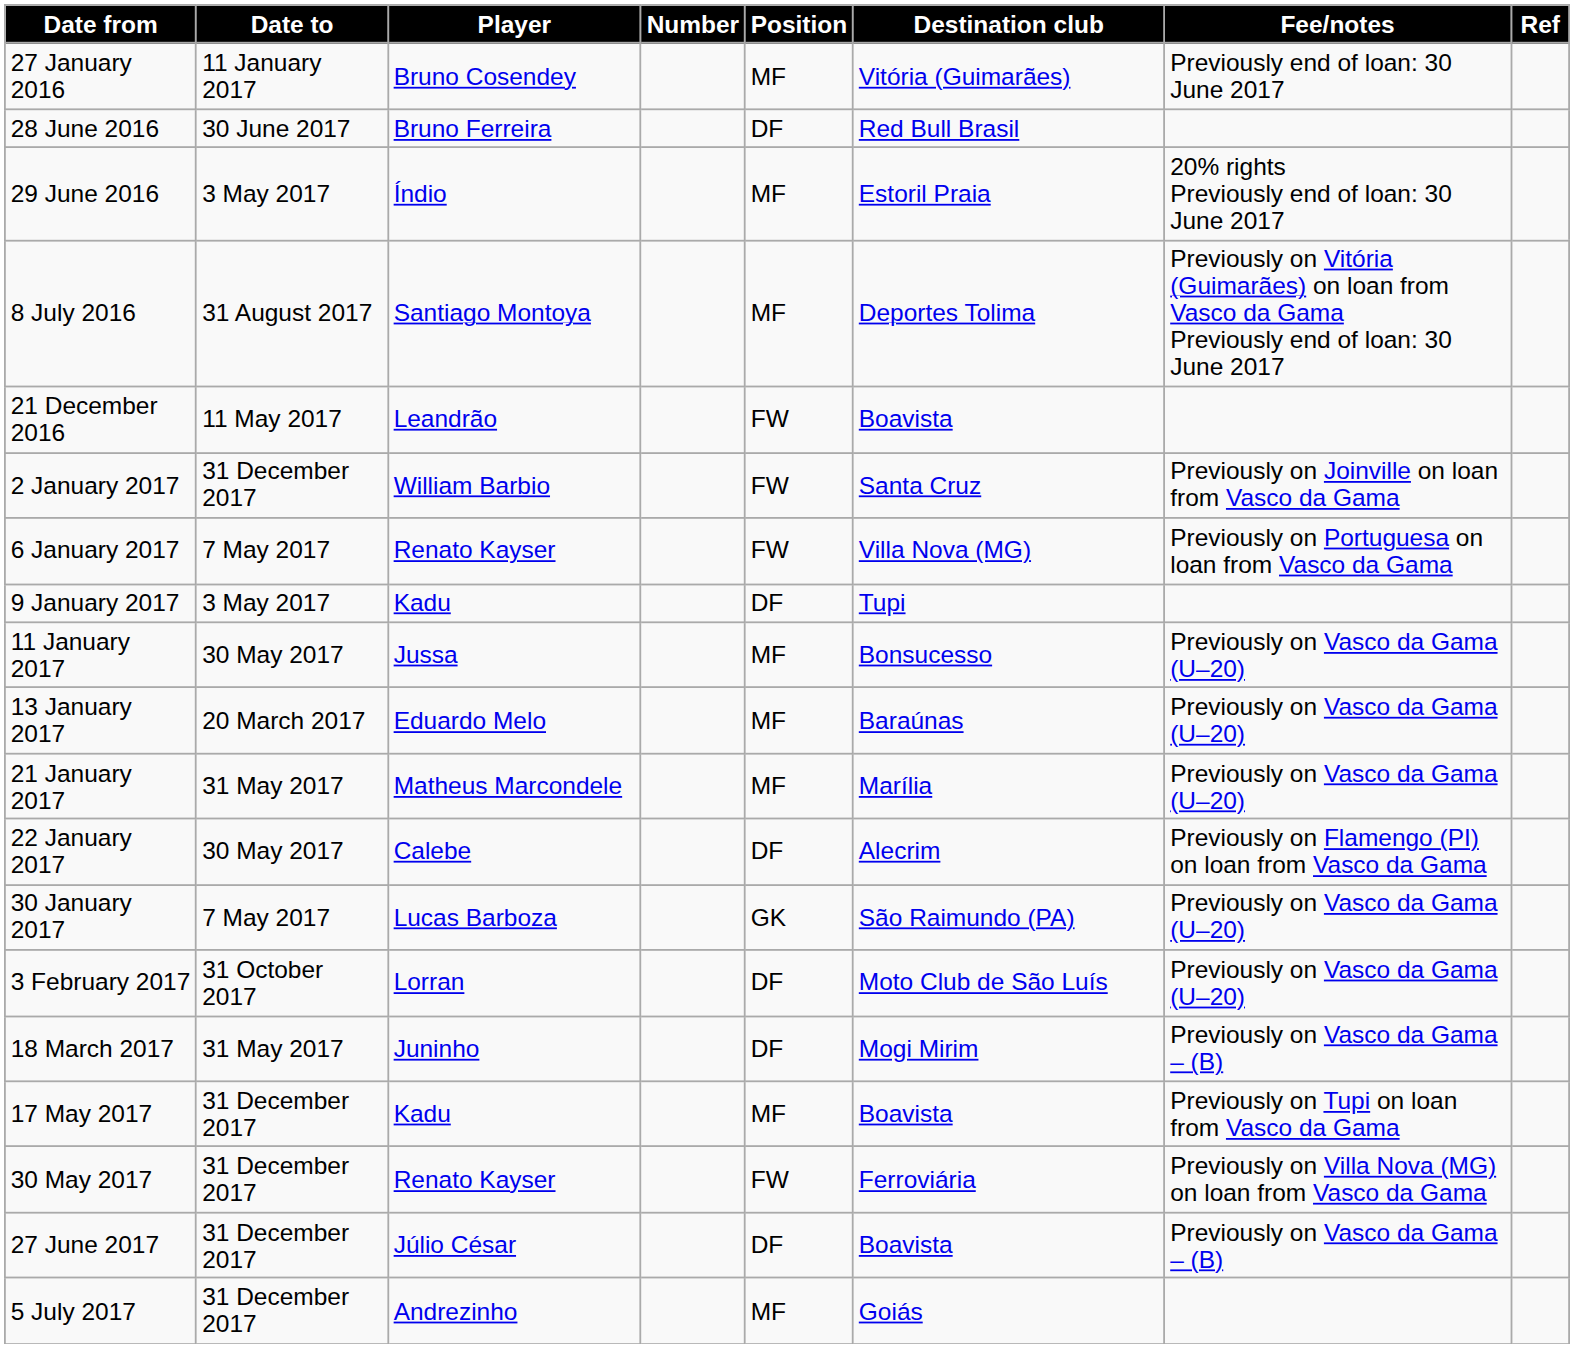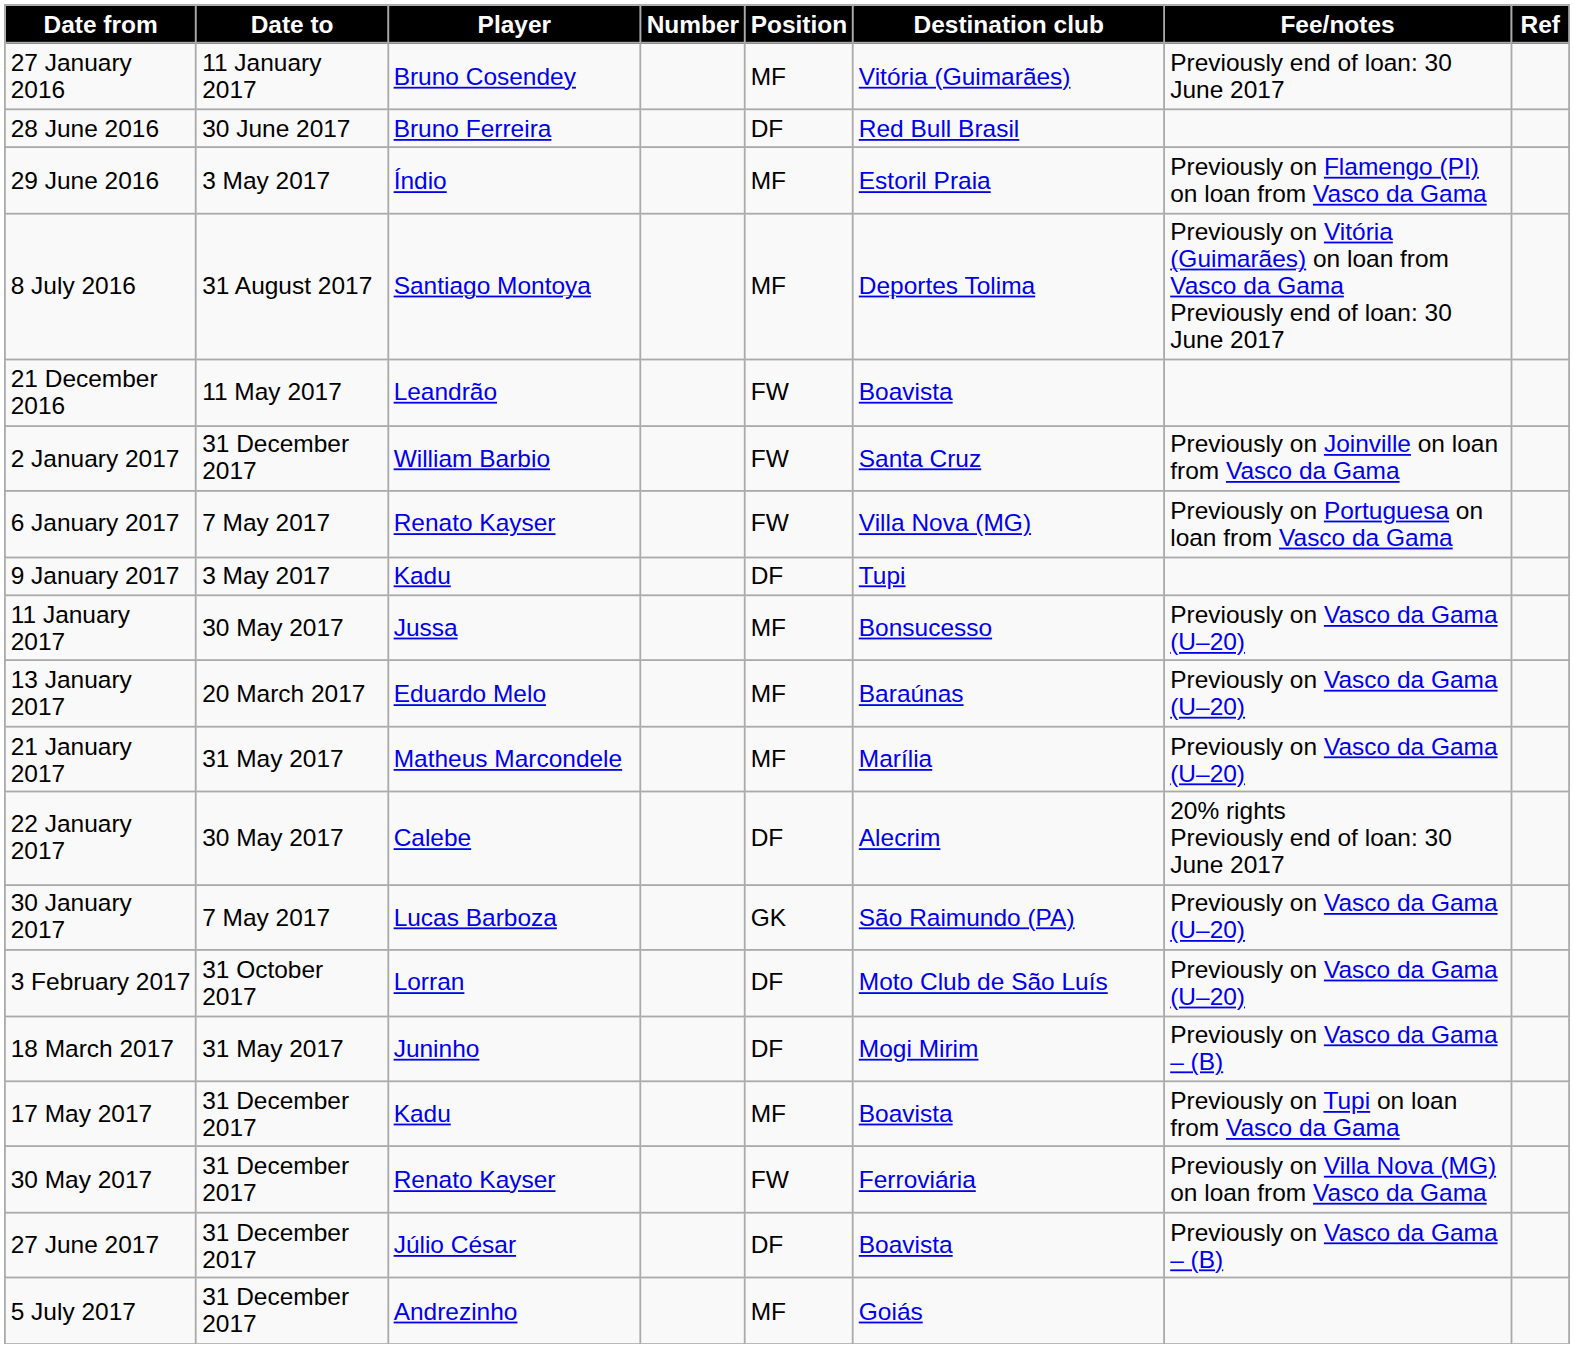 <table class="wikitable" style="text-align:left; font-size:85%;">
 <tr>
 <th style="background:#000000; color:white; width:130px;">Date from</th>
 <th style="background:#000000; color:white; width:130px;">Date to</th>
 <th style="background:#000000; color:white; width:185px;">Player</th>
 <th style="background:#000000; color:white; width:50px;">Number</th>
 <th style="background:#000000; color:white; width:50px;">Position</th>
 <th style="background:#000000; color:white; width:240px;">Destination club</th>
 <th style="background:#000000; color:white; width:275px;">Fee/notes</th>
 <th style="background:#000000; color:white; width:30px;">Ref</th>
 </tr>
 <tr>
 <td>27 January 2016</td>
 <td>11 January 2017</td>
 <td> <a href='#'>Bruno Cosendey</a></td>
 <td></td>
 <td>MF</td>
 <td> <a href='#'>Vitória (Guimarães)</a></td>
 <td>Previously end of loan: 30 June 2017</td>
 <td></td>
 </tr>
 <tr>
 <td>28 June 2016</td>
 <td>30 June 2017</td>
 <td> <a href='#'>Bruno Ferreira</a></td>
 <td></td>
 <td>DF</td>
 <td> <a href='#'>Red Bull Brasil</a></td>
 <td></td>
 <td></td>
 </tr>
 <tr>
 <td>29 June 2016</td>
 <td>3 May 2017</td>
 <td> <a href='#'>Índio</a></td>
 <td></td>
 <td>MF</td>
 <td> <a href='#'>Estoril Praia</a></td>
-<td>20% rights<br>Previously end of loan: 30 June 2017</td>
+<td>Previously on <a href='#'>Flamengo (PI)</a> on loan from <a href='#'>Vasco da Gama</a></td>
 </tr>
 <tr>
 <td>8 July 2016</td>
 <td>31 August 2017</td>
 <td> <a href='#'>Santiago Montoya</a></td>
 <td></td>
 <td>MF</td>
 <td> <a href='#'>Deportes Tolima</a></td>
 <td>Previously on <a href='#'>Vitória (Guimarães)</a> on loan from <a href='#'>Vasco da Gama</a><br>Previously end of loan: 30 June 2017</td>
 <td></td>
 </tr>
 <tr>
 <td>21 December 2016</td>
 <td>11 May 2017</td>
 <td> <a href='#'>Leandrão</a></td>
 <td></td>
 <td>FW</td>
 <td> <a href='#'>Boavista</a></td>
 <td></td>
 <td></td>
 </tr>
 <tr>
 <td>2 January 2017</td>
 <td>31 December 2017</td>
 <td> <a href='#'>William Barbio</a></td>
 <td></td>
 <td>FW</td>
 <td> <a href='#'>Santa Cruz</a></td>
 <td>Previously on <a href='#'>Joinville</a> on loan from <a href='#'>Vasco da Gama</a></td>
 <td></td>
 </tr>
 <tr>
 <td>6 January 2017</td>
 <td>7 May 2017</td>
 <td> <a href='#'>Renato Kayser</a></td>
 <td></td>
 <td>FW</td>
 <td> <a href='#'>Villa Nova (MG)</a></td>
 <td>Previously on <a href='#'>Portuguesa</a> on loan from <a href='#'>Vasco da Gama</a></td>
 <td></td>
 </tr>
 <tr>
 <td>9 January 2017</td>
 <td>3 May 2017</td>
 <td> <a href='#'>Kadu</a></td>
 <td></td>
 <td>DF</td>
 <td> <a href='#'>Tupi</a></td>
 <td></td>
 <td></td>
 </tr>
 <tr>
 <td>11 January 2017</td>
 <td>30 May 2017</td>
 <td> <a href='#'>Jussa</a></td>
 <td></td>
 <td>MF</td>
 <td> <a href='#'>Bonsucesso</a></td>
 <td>Previously on <a href='#'>Vasco da Gama (U–20)</a></td>
 <td></td>
 </tr>
 <tr>
 <td>13 January 2017</td>
 <td>20 March 2017</td>
 <td> <a href='#'>Eduardo Melo</a></td>
 <td></td>
 <td>MF</td>
 <td> <a href='#'>Baraúnas</a></td>
 <td>Previously on <a href='#'>Vasco da Gama (U–20)</a></td>
 <td></td>
 </tr>
 <tr>
 <td>21 January 2017</td>
 <td>31 May 2017</td>
 <td> <a href='#'>Matheus Marcondele</a></td>
 <td></td>
 <td>MF</td>
 <td> <a href='#'>Marília</a></td>
 <td>Previously on <a href='#'>Vasco da Gama (U–20)</a></td>
 <td></td>
 </tr>
 <tr>
 <td>22 January 2017</td>
 <td>30 May 2017</td>
 <td> <a href='#'>Calebe</a></td>
 <td></td>
 <td>DF</td>
 <td> <a href='#'>Alecrim</a></td>
-<td>Previously on <a href='#'>Flamengo (PI)</a> on loan from <a href='#'>Vasco da Gama</a></td>
+<td>20% rights<br>Previously end of loan: 30 June 2017</td>
 <td></td>
 </tr>
 <tr>
 <td>30 January 2017</td>
 <td>7 May 2017</td>
 <td> <a href='#'>Lucas Barboza</a></td>
 <td></td>
 <td>GK</td>
 <td> <a href='#'>São Raimundo (PA)</a></td>
 <td>Previously on <a href='#'>Vasco da Gama (U–20)</a></td>
 <td></td>
 </tr>
 <tr>
 <td>3 February 2017</td>
 <td>31 October 2017</td>
 <td> <a href='#'>Lorran</a></td>
 <td></td>
 <td>DF</td>
 <td> <a href='#'>Moto Club de São Luís</a></td>
 <td>Previously on <a href='#'>Vasco da Gama (U–20)</a></td>
 <td></td>
 </tr>
 <tr>
 <td>18 March 2017</td>
 <td>31 May 2017</td>
 <td> <a href='#'>Juninho</a></td>
 <td></td>
 <td>DF</td>
 <td> <a href='#'>Mogi Mirim</a></td>
 <td>Previously on <a href='#'>Vasco da Gama – (B)</a></td>
 <td></td>
 </tr>
 <tr>
 <td>17 May 2017</td>
 <td>31 December 2017</td>
 <td> <a href='#'>Kadu</a></td>
 <td></td>
 <td>MF</td>
 <td> <a href='#'>Boavista</a></td>
 <td>Previously on <a href='#'>Tupi</a> on loan from <a href='#'>Vasco da Gama</a></td>
 <td></td>
 </tr>
 <tr>
 <td>30 May 2017</td>
 <td>31 December 2017</td>
 <td> <a href='#'>Renato Kayser</a></td>
 <td></td>
 <td>FW</td>
 <td> <a href='#'>Ferroviária</a></td>
 <td>Previously on <a href='#'>Villa Nova (MG)</a> on loan from <a href='#'>Vasco da Gama</a></td>
 <td></td>
 </tr>
 <tr>
 <td>27 June 2017</td>
 <td>31 December 2017</td>
 <td> <a href='#'>Júlio César</a></td>
 <td></td>
 <td>DF</td>
 <td> <a href='#'>Boavista</a></td>
 <td>Previously on <a href='#'>Vasco da Gama – (B)</a></td>
 <td></td>
 </tr>
 <tr>
 <td>5 July 2017</td>
 <td>31 December 2017</td>
 <td> <a href='#'>Andrezinho</a></td>
 <td></td>
 <td>MF</td>
 <td> <a href='#'>Goiás</a></td>
 <td></td>
 <td></td>
 </tr>
 </table>
